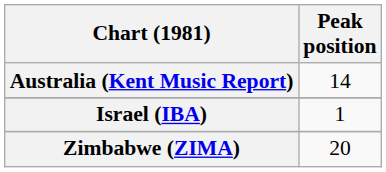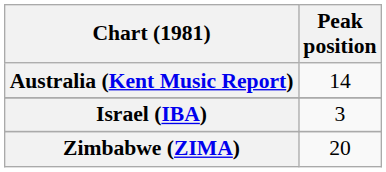 <table class="wikitable sortable plainrowheaders" style="text-align:center">
 <tr>
 <th>Chart (1981)</th>
 <th>Peak<br>position</th>
 </tr>
 <tr>
 <th scope="row">Australia (<a href='#'>Kent Music Report</a>)</th>
 <td>14</td>
 </tr>
 <tr>
 </tr>
 <tr>
 </tr>
 <tr>
 <th scope="row">Israel (<a href='#'>IBA</a>)</th>
-<td>1</td>
+<td>3</td>
 </tr>
 <tr>
 </tr>
 <tr>
 </tr>
 <tr>
 </tr>
 <tr>
 </tr>
 <tr>
 </tr>
 <tr>
 </tr>
 <tr>
 <th scope="row">Zimbabwe (<a href='#'>ZIMA</a>)</th>
 <td>20</td>
 </tr>
 </table>
